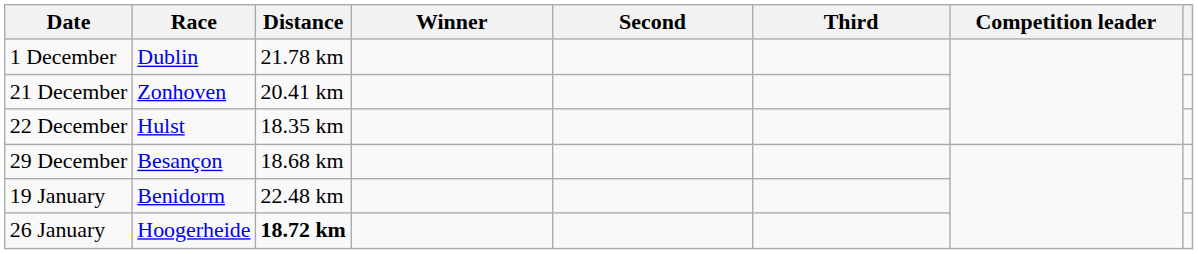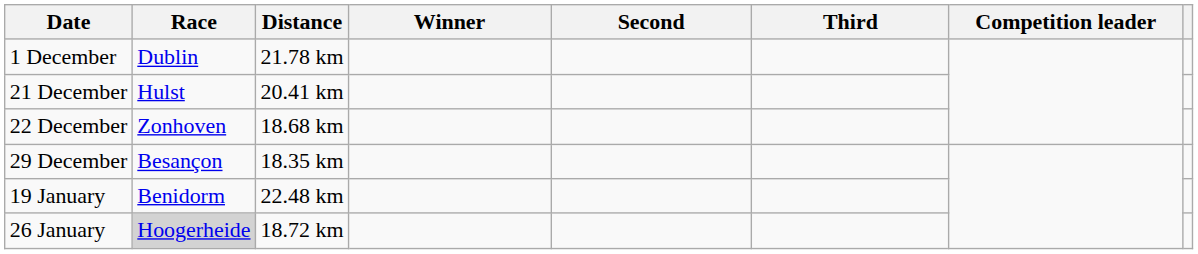 <table class="wikitable" style="white-space: nowrap;">
 <tr>
 <th>Date</th>
 <th>Race</th>
 <th>Distance</th>
 <th width="175">Winner</th>
 <th width="175">Second</th>
 <th width="175">Third</th>
 <th width="175">Competition leader</th>
 <th></th>
 </tr>
 <tr>
 <td>1 December</td>
 <td> <a href='#'>Dublin</a></td>
 <td>21.78 km</td>
 <td></td>
 <td></td>
 <td></td>
 <td rowspan="3"></td>
 <td></td>
 </tr>
 <tr>
 <td>21 December</td>
-<td> <a href='#'>Zonhoven</a></td>
+<td> <a href='#'>Hulst</a></td>
 <td>20.41 km</td>
 <td></td>
 <td></td>
 <td></td>
 <td></td>
 </tr>
 <tr>
 <td>22 December</td>
-<td> <a href='#'>Hulst</a></td>
-<td>18.35 km</td>
+<td> <a href='#'>Zonhoven</a></td>
+<td>18.68 km</td>
 <td></td>
 <td></td>
 <td></td>
 <td></td>
 </tr>
 <tr>
 <td>29 December</td>
 <td> <a href='#'>Besançon</a></td>
-<td>18.68 km</td>
+<td>18.35 km</td>
 <td></td>
 <td></td>
 <td></td>
 <td rowspan="3"></td>
 <td></td>
 </tr>
 <tr>
 <td>19 January</td>
 <td> <a href='#'>Benidorm</a></td>
 <td>22.48 km</td>
 <td></td>
 <td></td>
 <td></td>
 <td></td>
 </tr>
 <tr>
 <td>26 January</td>
-<td> <a href='#'>Hoogerheide</a></td>
-<td><strong>18.72 km</strong></td>
+<td style="background: lightgrey;"> <a href='#'>Hoogerheide</a></td>
+<td>18.72 km</td>
 <td></td>
 <td></td>
 <td></td>
 <td></td>
 </tr>
 </table>
